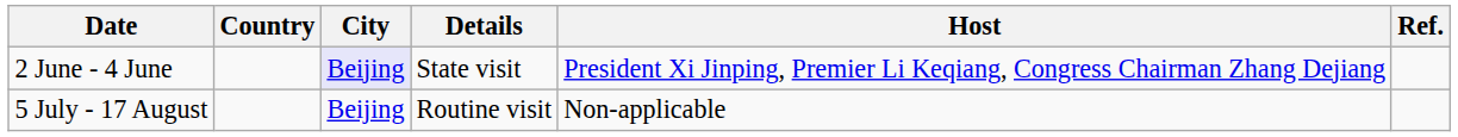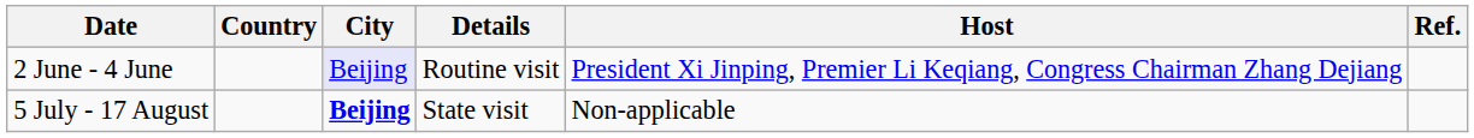 <table class="wikitable sortable" border="1" style="margin: 1em auto 1em auto">
 <tr>
 <th>Date</th>
 <th>Country</th>
 <th>City</th>
 <th>Details</th>
 <th>Host</th>
 <th>Ref.</th>
 </tr>
 <tr>
 <td>2 June - 4 June</td>
 <td></td>
 <td style="background: lavender;"><a href='#'>Beijing</a></td>
-<td>State visit</td>
+<td>Routine visit</td>
 <td><a href='#'>President Xi Jinping</a>, <a href='#'>Premier Li Keqiang</a>, <a href='#'>Congress Chairman Zhang Dejiang</a></td>
 <td></td>
 </tr>
 <tr>
 <td>5 July - 17 August</td>
 <td></td>
-<td><a href='#'>Beijing</a></td>
-<td>Routine visit</td>
+<td><strong><a href='#'>Beijing</a></strong></td>
+<td>State visit</td>
 <td>Non-applicable</td>
 <td></td>
 </tr>
 </table>
